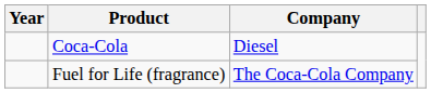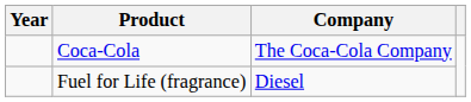 <table class="wikitable plainrowheaders">
 <tr>
 <th scope="col">Year</th>
 <th scope="col">Product</th>
 <th scope="col">Company</th>
 <th scope="col"></th>
 </tr>
 <tr>
 <td></td>
 <td scope="row"><a href='#'>Coca-Cola</a></td>
-<td><a href='#'>Diesel</a></td>
+<td><a href='#'>The Coca-Cola Company</a></td>
 <td rowspan="2"></td>
 </tr>
 <tr>
 <td></td>
 <td scope="row">Fuel for Life (fragrance)</td>
-<td><a href='#'>The Coca-Cola Company</a></td>
+<td><a href='#'>Diesel</a></td>
 </tr>
 </table>
